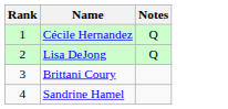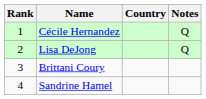 <table class="wikitable" style="text-align:center;">
 <tr>
 <th>Rank</th>
 <th>Name</th>
+<th>Country</th>
 <th>Notes</th>
 </tr>
 <tr bgcolor=ccffcc>
 <td>1</td>
 <td align=left><a href='#'>Cécile Hernandez</a></td>
+<td align=left></td>
 <td>Q</td>
 </tr>
 <tr bgcolor=ccffcc>
 <td>2</td>
 <td align=left><a href='#'>Lisa DeJong</a></td>
+<td align=left></td>
 <td>Q</td>
 </tr>
 <tr>
 <td>3</td>
 <td align=left><a href='#'>Brittani Coury</a></td>
+<td align=left></td>
 <td></td>
 </tr>
 <tr>
 <td>4</td>
 <td align=left><a href='#'>Sandrine Hamel</a></td>
+<td align=left></td>
 <td></td>
 </tr>
 </table>
